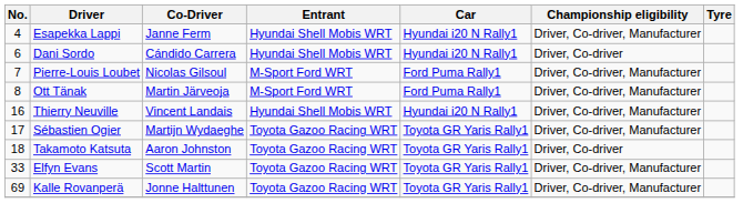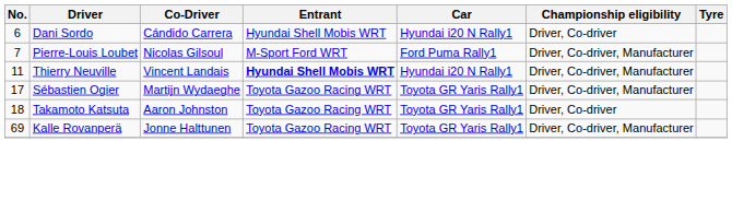 <table class="wikitable" style="font-size: 85%;">
 <tr>
 <th>No.</th>
 <th>Driver</th>
 <th>Co-Driver</th>
 <th>Entrant</th>
 <th>Car</th>
 <th>Championship eligibility</th>
 <th>Tyre</th>
-</tr>
-<tr>
-<td align="center">4</td>
-<td> <a href='#'>Esapekka Lappi</a></td>
-<td> <a href='#'>Janne Ferm</a></td>
-<td> <a href='#'>Hyundai Shell Mobis WRT</a></td>
-<td><a href='#'>Hyundai i20 N Rally1</a></td>
-<td>Driver, Co-driver, Manufacturer</td>
-<td align="center"></td>
 </tr>
 <tr>
 <td align="center">6</td>
 <td> <a href='#'>Dani Sordo</a></td>
 <td> <a href='#'>Cándido Carrera</a></td>
 <td> <a href='#'>Hyundai Shell Mobis WRT</a></td>
 <td><a href='#'>Hyundai i20 N Rally1</a></td>
 <td>Driver, Co-driver</td>
 <td align="center"></td>
 </tr>
 <tr>
 <td align="center">7</td>
 <td> <a href='#'>Pierre-Louis Loubet</a></td>
 <td> <a href='#'>Nicolas Gilsoul</a></td>
 <td> <a href='#'>M-Sport Ford WRT</a></td>
 <td><a href='#'>Ford Puma Rally1</a></td>
 <td>Driver, Co-driver, Manufacturer</td>
 <td align="center"></td>
 </tr>
 <tr>
-<td align="center">8</td>
-<td> <a href='#'>Ott Tänak</a></td>
-<td> <a href='#'>Martin Järveoja</a></td>
-<td> <a href='#'>M-Sport Ford WRT</a></td>
-<td><a href='#'>Ford Puma Rally1</a></td>
-<td>Driver, Co-driver, Manufacturer</td>
-<td align="center"></td>
-</tr>
-<tr>
-<td align="center">16</td>
+<td align="center">11</td>
 <td> <a href='#'>Thierry Neuville</a></td>
 <td> <a href='#'>Vincent Landais</a></td>
-<td> <a href='#'>Hyundai Shell Mobis WRT</a></td>
+<td><strong> <a href='#'>Hyundai Shell Mobis WRT</a></strong></td>
 <td><a href='#'>Hyundai i20 N Rally1</a></td>
 <td>Driver, Co-driver, Manufacturer</td>
 <td align="center"></td>
 </tr>
 <tr>
 <td align="center">17</td>
 <td> <a href='#'>Sébastien Ogier</a></td>
 <td> <a href='#'>Martijn Wydaeghe</a></td>
 <td> <a href='#'>Toyota Gazoo Racing WRT</a></td>
 <td><a href='#'>Toyota GR Yaris Rally1</a></td>
 <td>Driver, Co-driver, Manufacturer</td>
 <td align="center"></td>
 </tr>
 <tr>
 <td align="center">18</td>
 <td> <a href='#'>Takamoto Katsuta</a></td>
 <td> <a href='#'>Aaron Johnston</a></td>
 <td> <a href='#'>Toyota Gazoo Racing WRT</a></td>
 <td><a href='#'>Toyota GR Yaris Rally1</a></td>
 <td>Driver, Co-driver</td>
 <td align="center"></td>
 </tr>
 <tr>
-<td align="center">33</td>
-<td> <a href='#'>Elfyn Evans</a></td>
-<td> <a href='#'>Scott Martin</a></td>
-<td> <a href='#'>Toyota Gazoo Racing WRT</a></td>
-<td><a href='#'>Toyota GR Yaris Rally1</a></td>
-<td>Driver, Co-driver, Manufacturer</td>
-<td align="center"></td>
-</tr>
-<tr>
 <td align="center">69</td>
 <td> <a href='#'>Kalle Rovanperä</a></td>
 <td> <a href='#'>Jonne Halttunen</a></td>
 <td> <a href='#'>Toyota Gazoo Racing WRT</a></td>
 <td><a href='#'>Toyota GR Yaris Rally1</a></td>
 <td>Driver, Co-driver, Manufacturer</td>
 <td align="center"></td>
 </tr>
 <tr>
 </tr>
 </table>
